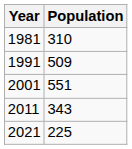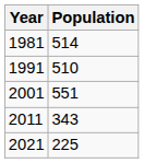 <table class=wikitable>
 <tr>
 <th>Year</th>
 <th>Population</th>
 </tr>
 <tr>
 <td>1981</td>
-<td>310</td>
+<td>514</td>
 </tr>
 <tr>
 <td>1991</td>
-<td>509</td>
+<td>510</td>
 </tr>
 <tr>
 <td>2001</td>
 <td>551</td>
 </tr>
 <tr>
 <td>2011</td>
 <td>343</td>
 </tr>
 <tr>
 <td>2021</td>
 <td>225</td>
 </tr>
 </table>
